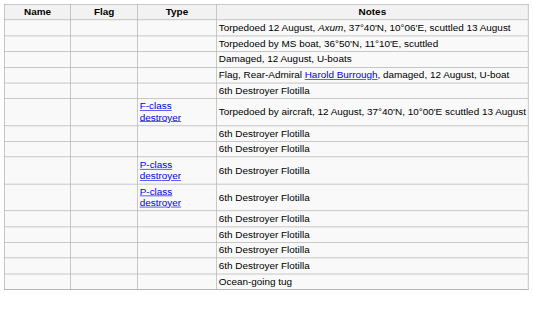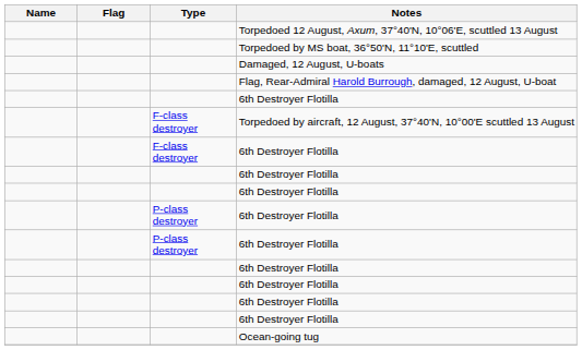 <table class="wikitable sortable">
 <tr>
 <th scope="col" width="100px">Name</th>
 <th scope="col" width="100px">Flag</th>
 <th scope="col" width="120px">Type</th>
 <th>Notes</th>
 </tr>
 <tr>
 <td></td>
 <td></td>
 <td></td>
 <td>Torpedoed 12 August, <em>Axum</em>, 37°40'N, 10°06'E, scuttled 13 August</td>
 </tr>
 <tr>
 <td></td>
 <td></td>
 <td></td>
 <td>Torpedoed by MS boat, 36°50'N, 11°10'E, scuttled</td>
 </tr>
 <tr>
 <td></td>
 <td></td>
 <td></td>
 <td>Damaged, 12 August, U-boats</td>
 </tr>
 <tr>
 <td></td>
 <td></td>
 <td></td>
 <td>Flag, Rear-Admiral <a href='#'>Harold Burrough</a>, damaged, 12 August, U-boat</td>
 </tr>
 <tr>
 <td></td>
 <td></td>
 <td></td>
 <td>6th Destroyer Flotilla</td>
 </tr>
 <tr>
 <td></td>
 <td></td>
 <td><a href='#'>F-class destroyer</a></td>
 <td>Torpedoed by aircraft, 12 August, 37°40'N, 10°00'E scuttled 13 August</td>
+</tr>
+<tr>
+<td></td>
+<td></td>
+<td><a href='#'>F-class destroyer</a></td>
+<td>6th Destroyer Flotilla</td>
 </tr>
 <tr>
 <td></td>
 <td></td>
 <td></td>
 <td>6th Destroyer Flotilla</td>
 </tr>
 <tr>
 <td></td>
 <td></td>
 <td></td>
 <td>6th Destroyer Flotilla</td>
 </tr>
 <tr>
 <td></td>
 <td></td>
 <td><a href='#'>P-class destroyer</a></td>
 <td>6th Destroyer Flotilla</td>
 </tr>
 <tr>
 <td></td>
 <td></td>
 <td><a href='#'>P-class destroyer</a></td>
 <td>6th Destroyer Flotilla</td>
 </tr>
 <tr>
 <td></td>
 <td></td>
 <td></td>
 <td>6th Destroyer Flotilla</td>
 </tr>
 <tr>
 <td></td>
 <td></td>
 <td></td>
 <td>6th Destroyer Flotilla</td>
 </tr>
 <tr>
 <td></td>
 <td></td>
 <td></td>
 <td>6th Destroyer Flotilla</td>
 </tr>
 <tr>
 <td></td>
 <td></td>
 <td></td>
 <td>6th Destroyer Flotilla</td>
 </tr>
 <tr>
 <td></td>
 <td></td>
 <td></td>
 <td>Ocean-going tug</td>
 </tr>
 <tr>
 </tr>
 </table>
